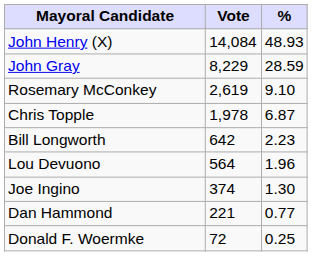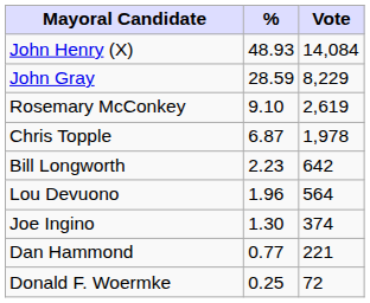 <table class="wikitable">
 <tr>
 <th style="background:#ddf; width:200px;">Mayoral Candidate </th>
+<th style="background:#ddf; width:30px;">%</th>
 <th style="background:#ddf; width:50px;">Vote</th>
-<th style="background:#ddf; width:30px;">%</th>
 </tr>
 <tr>
 <td><a href='#'>John Henry</a> (X)</td>
+<td>48.93</td>
 <td>14,084</td>
-<td>48.93</td>
 </tr>
 <tr>
 <td><a href='#'>John Gray</a></td>
+<td>28.59</td>
 <td>8,229</td>
-<td>28.59</td>
 </tr>
 <tr>
 <td>Rosemary McConkey</td>
+<td>9.10</td>
 <td>2,619</td>
-<td>9.10</td>
 </tr>
 <tr>
 <td>Chris Topple</td>
+<td>6.87</td>
 <td>1,978</td>
-<td>6.87</td>
 </tr>
 <tr>
 <td>Bill Longworth</td>
+<td>2.23</td>
 <td>642</td>
-<td>2.23</td>
 </tr>
 <tr>
 <td>Lou Devuono</td>
+<td>1.96</td>
 <td>564</td>
-<td>1.96</td>
 </tr>
 <tr>
 <td>Joe Ingino</td>
+<td>1.30</td>
 <td>374</td>
-<td>1.30</td>
 </tr>
 <tr>
 <td>Dan Hammond</td>
+<td>0.77</td>
 <td>221</td>
-<td>0.77</td>
 </tr>
 <tr>
 <td>Donald F. Woermke</td>
+<td>0.25</td>
 <td>72</td>
-<td>0.25</td>
 </tr>
 </table>
